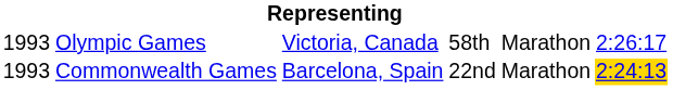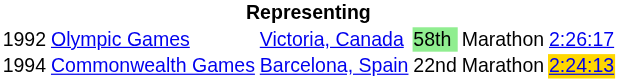 <table>
 <tr>
 <th colspan="6">Representing </th>
 </tr>
 <tr>
-<td>1993</td>
+<td>1992</td>
 <td><a href='#'>Olympic Games</a></td>
 <td><a href='#'>Victoria, Canada</a></td>
-<td>58th</td>
+<td style="background: lightgreen;">58th</td>
 <td>Marathon</td>
 <td><a href='#'>2:26:17</a></td>
 </tr>
 <tr>
-<td>1993</td>
+<td>1994</td>
 <td><a href='#'>Commonwealth Games</a></td>
 <td><a href='#'>Barcelona, Spain</a></td>
 <td>22nd</td>
 <td>Marathon</td>
 <td style="background: gold;"><a href='#'>2:24:13</a></td>
 </tr>
 </table>
